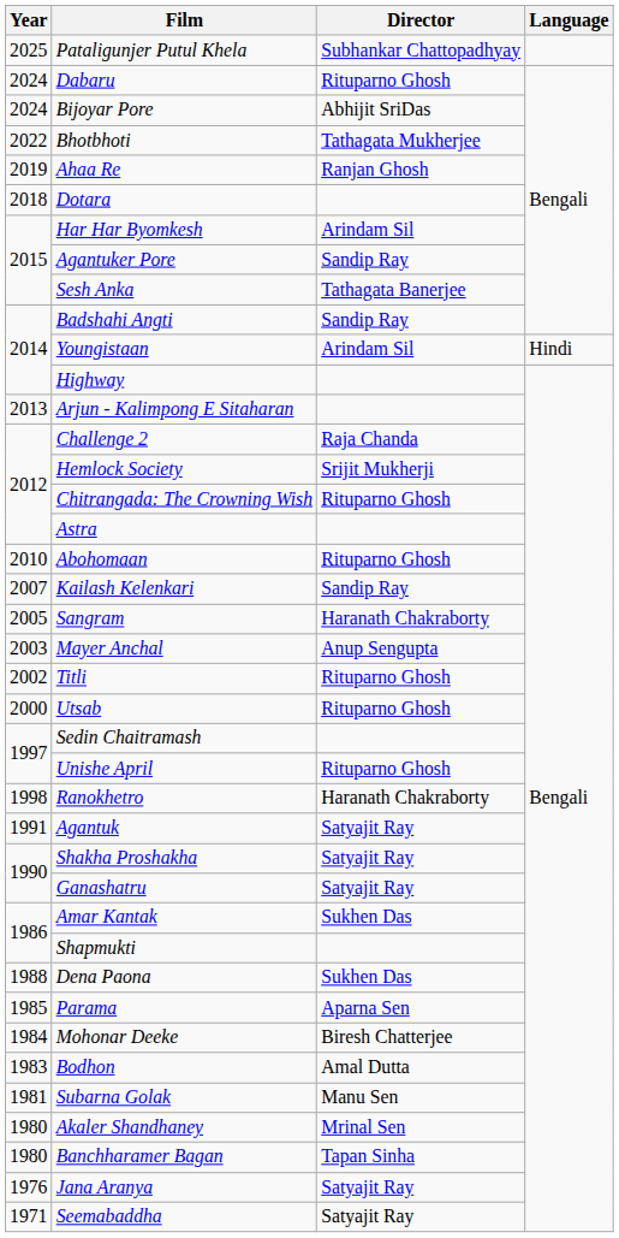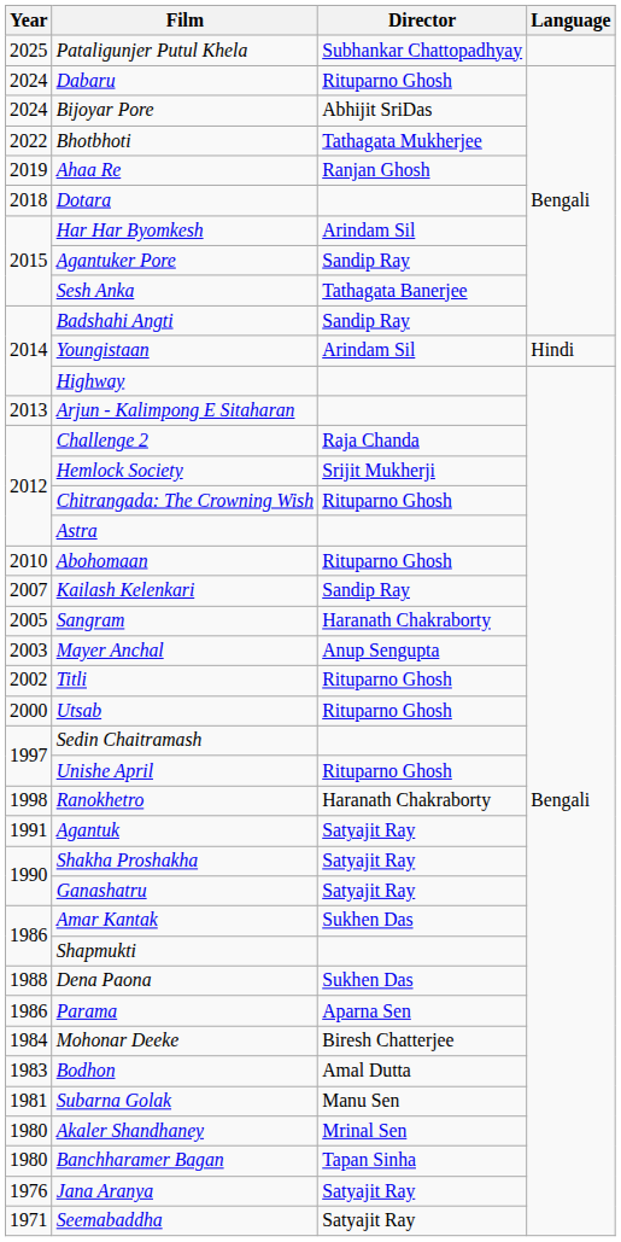 <table class="wikitable">
 <tr>
 <th>Year</th>
 <th>Film</th>
 <th>Director</th>
 <th>Language</th>
 </tr>
 <tr>
 <td>2025</td>
 <td><em>Pataligunjer Putul Khela</em></td>
 <td><a href='#'>Subhankar Chattopadhyay</a></td>
 </tr>
 <tr>
 <td>2024</td>
 <td><em><a href='#'>Dabaru</a></em></td>
 <td><a href='#'>Rituparno Ghosh</a></td>
 <td rowspan = "9">Bengali</td>
 </tr>
 <tr>
 <td>2024</td>
 <td><em>Bijoyar Pore</em></td>
 <td>Abhijit SriDas</td>
 </tr>
 <tr>
 <td>2022</td>
 <td><em>Bhotbhoti</em></td>
 <td><a href='#'>Tathagata Mukherjee</a></td>
 </tr>
 <tr>
 <td>2019</td>
 <td><em><a href='#'>Ahaa Re</a></em></td>
 <td><a href='#'>Ranjan Ghosh</a></td>
 </tr>
 <tr>
 <td>2018</td>
 <td><em><a href='#'>Dotara</a></em></td>
 <td></td>
 </tr>
 <tr>
 <td rowspan = "3">2015</td>
 <td><em><a href='#'>Har Har Byomkesh</a></em></td>
 <td><a href='#'>Arindam Sil</a></td>
 </tr>
 <tr>
 <td><em><a href='#'>Agantuker Pore</a></em></td>
 <td><a href='#'>Sandip Ray</a></td>
 </tr>
 <tr>
 <td><em><a href='#'>Sesh Anka</a></em></td>
 <td><a href='#'>Tathagata Banerjee</a></td>
 </tr>
 <tr>
 <td rowspan = "3">2014</td>
 <td><em><a href='#'>Badshahi Angti</a></em></td>
 <td><a href='#'>Sandip Ray</a></td>
 </tr>
 <tr>
 <td><em><a href='#'>Youngistaan</a></em></td>
 <td><a href='#'>Arindam Sil</a></td>
 <td>Hindi</td>
 </tr>
 <tr>
 <td><em><a href='#'>Highway</a></em></td>
 <td></td>
 <td rowspan = "29">Bengali</td>
 </tr>
 <tr>
 <td>2013</td>
 <td><em><a href='#'>Arjun - Kalimpong E Sitaharan</a></em></td>
 <td></td>
 </tr>
 <tr>
 <td rowspan = "4">2012</td>
 <td><em><a href='#'>Challenge 2</a></em></td>
 <td><a href='#'>Raja Chanda</a></td>
 </tr>
 <tr>
 <td><em><a href='#'>Hemlock Society</a></em></td>
 <td><a href='#'>Srijit Mukherji</a></td>
 </tr>
 <tr>
 <td><em><a href='#'>Chitrangada: The Crowning Wish</a></em></td>
 <td><a href='#'>Rituparno Ghosh</a></td>
 </tr>
 <tr>
 <td><em><a href='#'>Astra</a></em></td>
 <td></td>
 </tr>
 <tr>
 <td>2010</td>
 <td><em><a href='#'>Abohomaan</a></em></td>
 <td><a href='#'>Rituparno Ghosh</a></td>
 </tr>
 <tr>
 <td>2007</td>
 <td><em><a href='#'>Kailash Kelenkari</a></em></td>
 <td><a href='#'>Sandip Ray</a></td>
 </tr>
 <tr>
 <td>2005</td>
 <td><em><a href='#'>Sangram</a></em></td>
 <td><a href='#'>Haranath Chakraborty</a></td>
 </tr>
 <tr>
 <td>2003</td>
 <td><em><a href='#'>Mayer Anchal</a></em></td>
 <td><a href='#'>Anup Sengupta</a></td>
 </tr>
 <tr>
 <td>2002</td>
 <td><em><a href='#'>Titli</a></em></td>
 <td><a href='#'>Rituparno Ghosh</a></td>
 </tr>
 <tr>
 <td>2000</td>
 <td><em><a href='#'>Utsab</a></em></td>
 <td><a href='#'>Rituparno Ghosh</a></td>
 </tr>
 <tr>
 <td rowspan = "2">1997</td>
 <td><em>Sedin Chaitramash</em></td>
 <td></td>
 </tr>
 <tr>
 <td><em><a href='#'>Unishe April</a></em></td>
 <td><a href='#'>Rituparno Ghosh</a></td>
 </tr>
 <tr>
 <td>1998</td>
 <td><em><a href='#'>Ranokhetro</a></em></td>
 <td>Haranath Chakraborty</td>
 </tr>
 <tr>
 <td>1991</td>
 <td><em><a href='#'>Agantuk</a></em></td>
 <td><a href='#'>Satyajit Ray</a></td>
 </tr>
 <tr>
 <td rowspan = "2">1990</td>
 <td><em><a href='#'>Shakha Proshakha</a></em></td>
 <td><a href='#'>Satyajit Ray</a></td>
 </tr>
 <tr>
 <td><em><a href='#'>Ganashatru</a></em></td>
 <td><a href='#'>Satyajit Ray</a></td>
 </tr>
 <tr>
 <td rowspan = "2">1986</td>
 <td><em><a href='#'>Amar Kantak</a></em></td>
 <td><a href='#'>Sukhen Das</a></td>
 </tr>
 <tr>
 <td><em>Shapmukti</em></td>
 <td></td>
 </tr>
 <tr>
 <td>1988</td>
 <td><em>Dena Paona</em></td>
 <td><a href='#'>Sukhen Das</a></td>
 </tr>
 <tr>
-<td>1985</td>
+<td>1986</td>
 <td><em><a href='#'>Parama</a></em></td>
 <td><a href='#'>Aparna Sen</a></td>
 </tr>
 <tr>
 <td>1984</td>
 <td><em>Mohonar Deeke</em></td>
 <td>Biresh Chatterjee</td>
 </tr>
 <tr>
 <td>1983</td>
 <td><em><a href='#'>Bodhon</a></em></td>
 <td>Amal Dutta</td>
 </tr>
 <tr>
 <td>1981</td>
 <td><em><a href='#'>Subarna Golak</a></em></td>
 <td>Manu Sen</td>
 </tr>
 <tr>
 <td>1980</td>
 <td><em><a href='#'>Akaler Shandhaney</a></em></td>
 <td><a href='#'>Mrinal Sen</a></td>
 </tr>
 <tr>
 <td>1980</td>
 <td><em><a href='#'>Banchharamer Bagan</a></em></td>
 <td><a href='#'>Tapan Sinha</a></td>
 </tr>
 <tr>
 <td>1976</td>
 <td><em><a href='#'>Jana Aranya</a></em></td>
 <td><a href='#'>Satyajit Ray</a></td>
 </tr>
 <tr>
 <td>1971</td>
 <td><em><a href='#'>Seemabaddha</a></em></td>
 <td>Satyajit Ray</td>
 </tr>
 </table>
